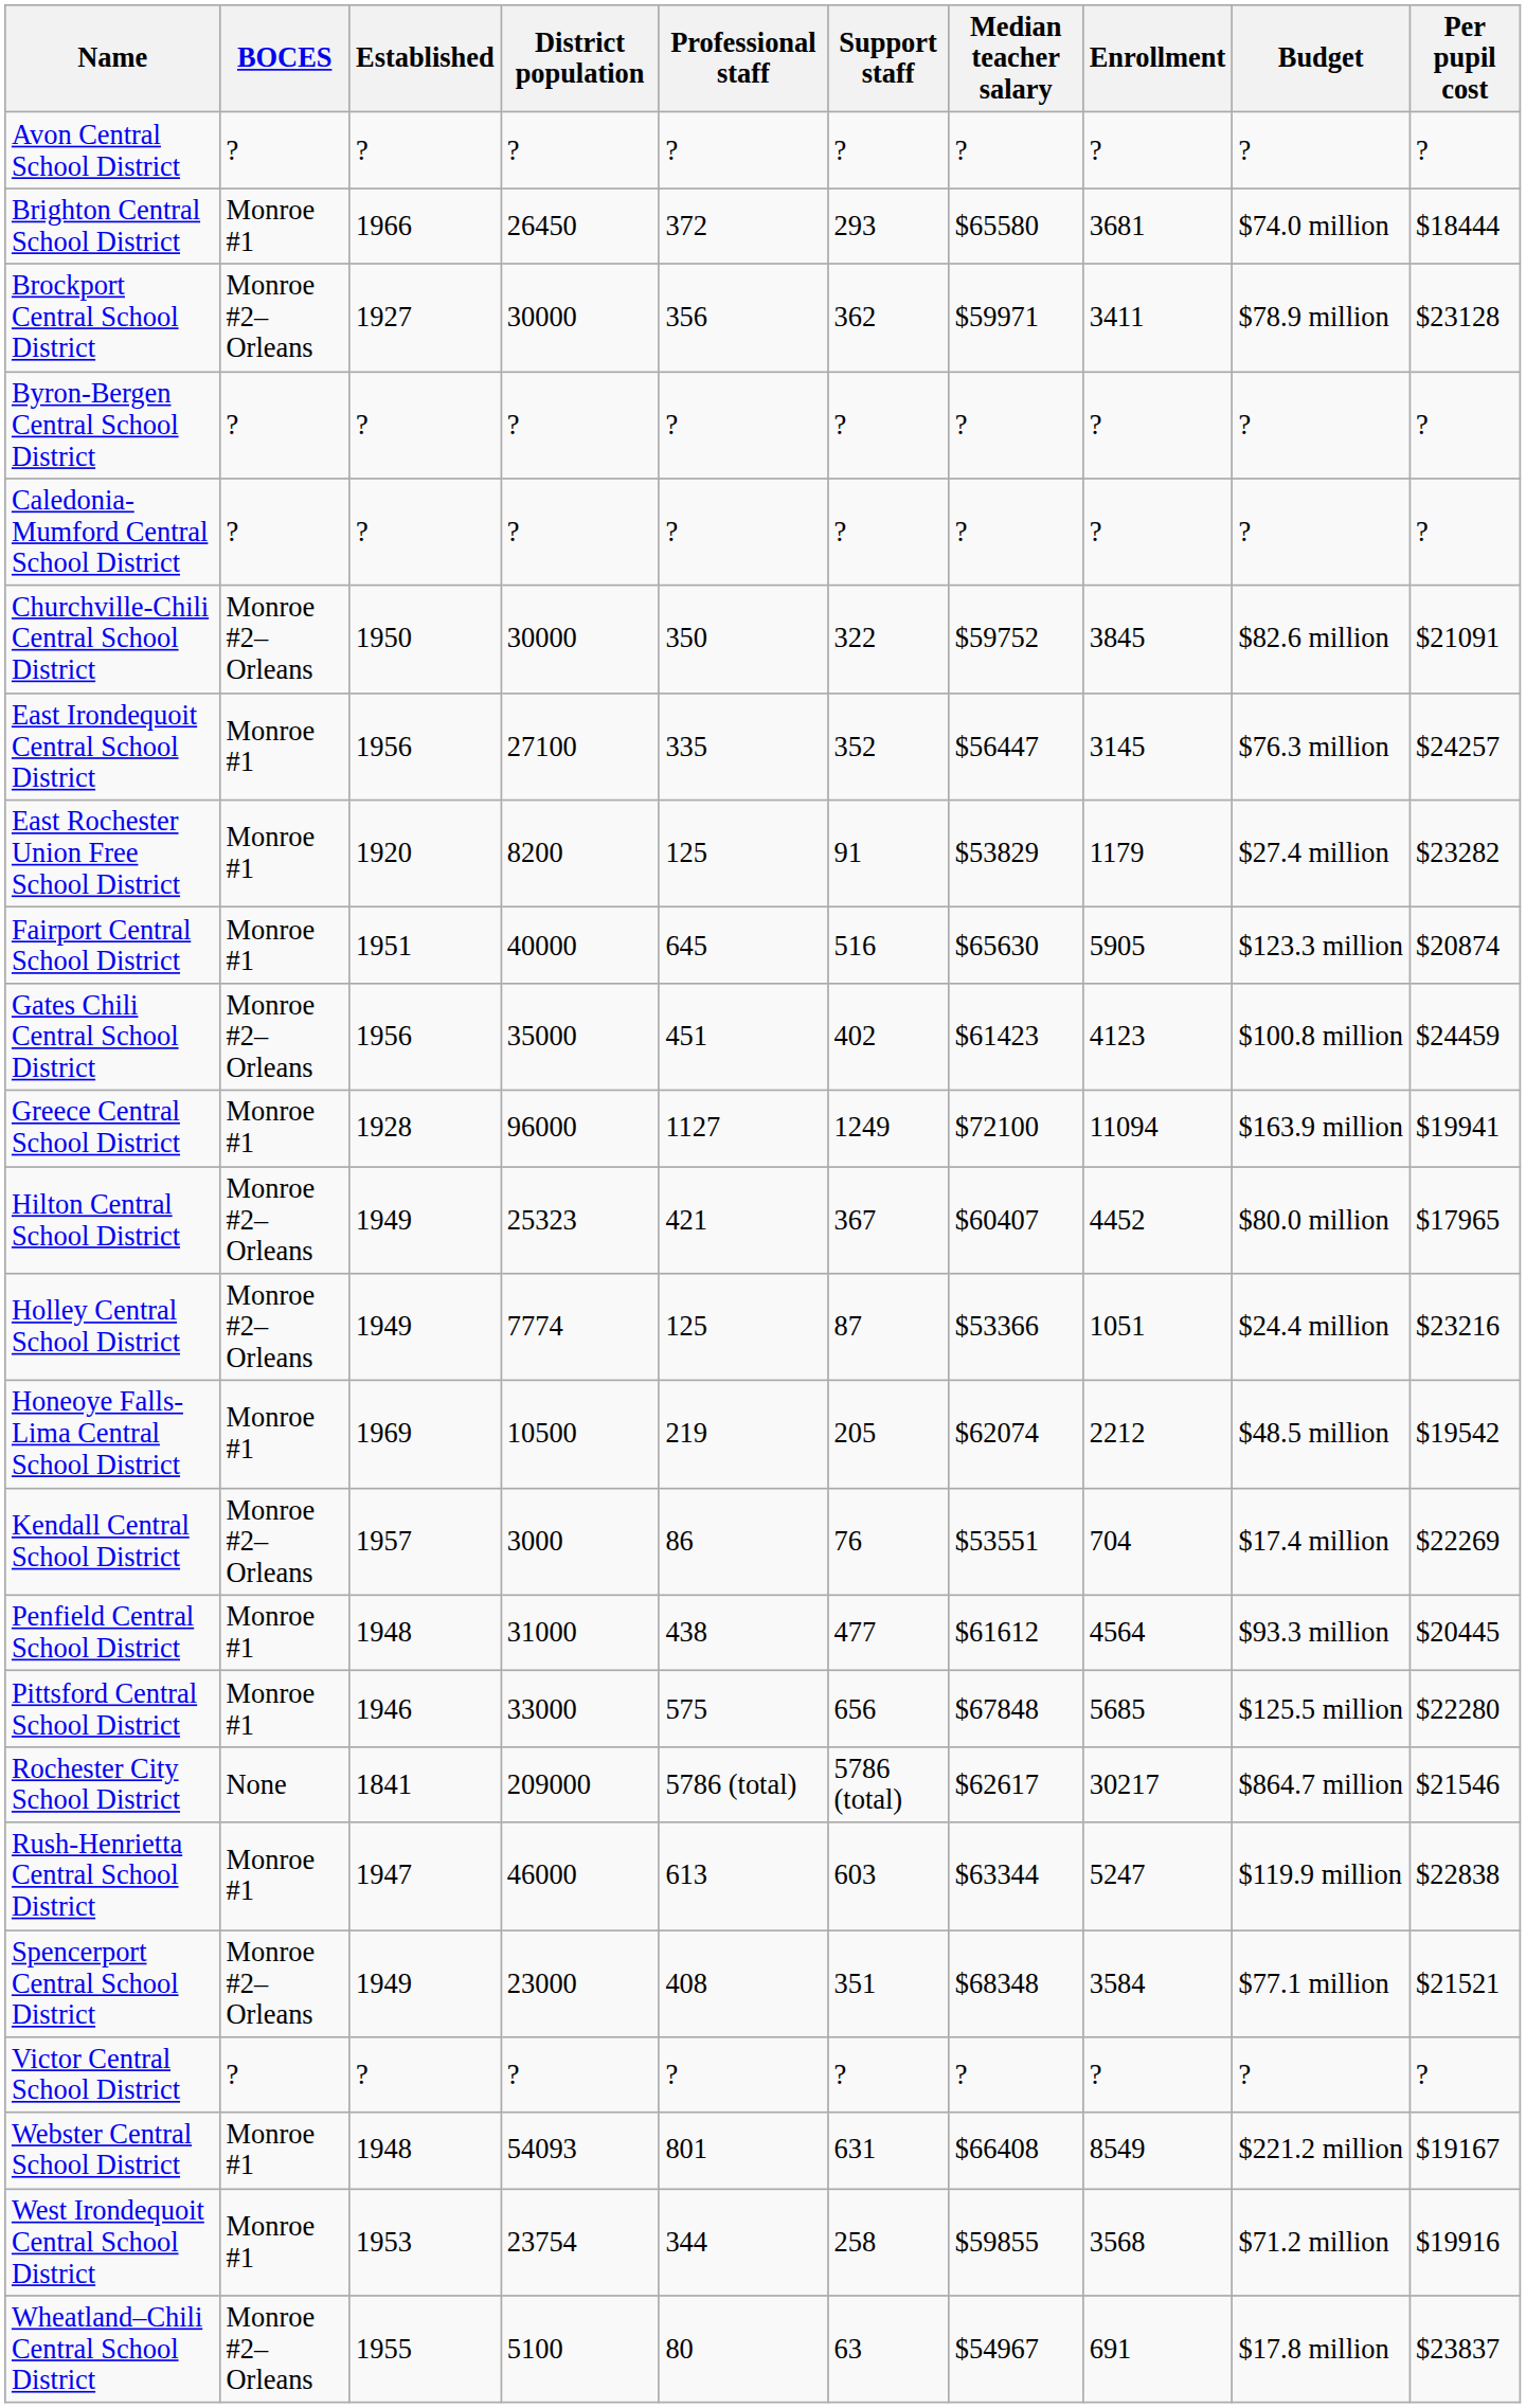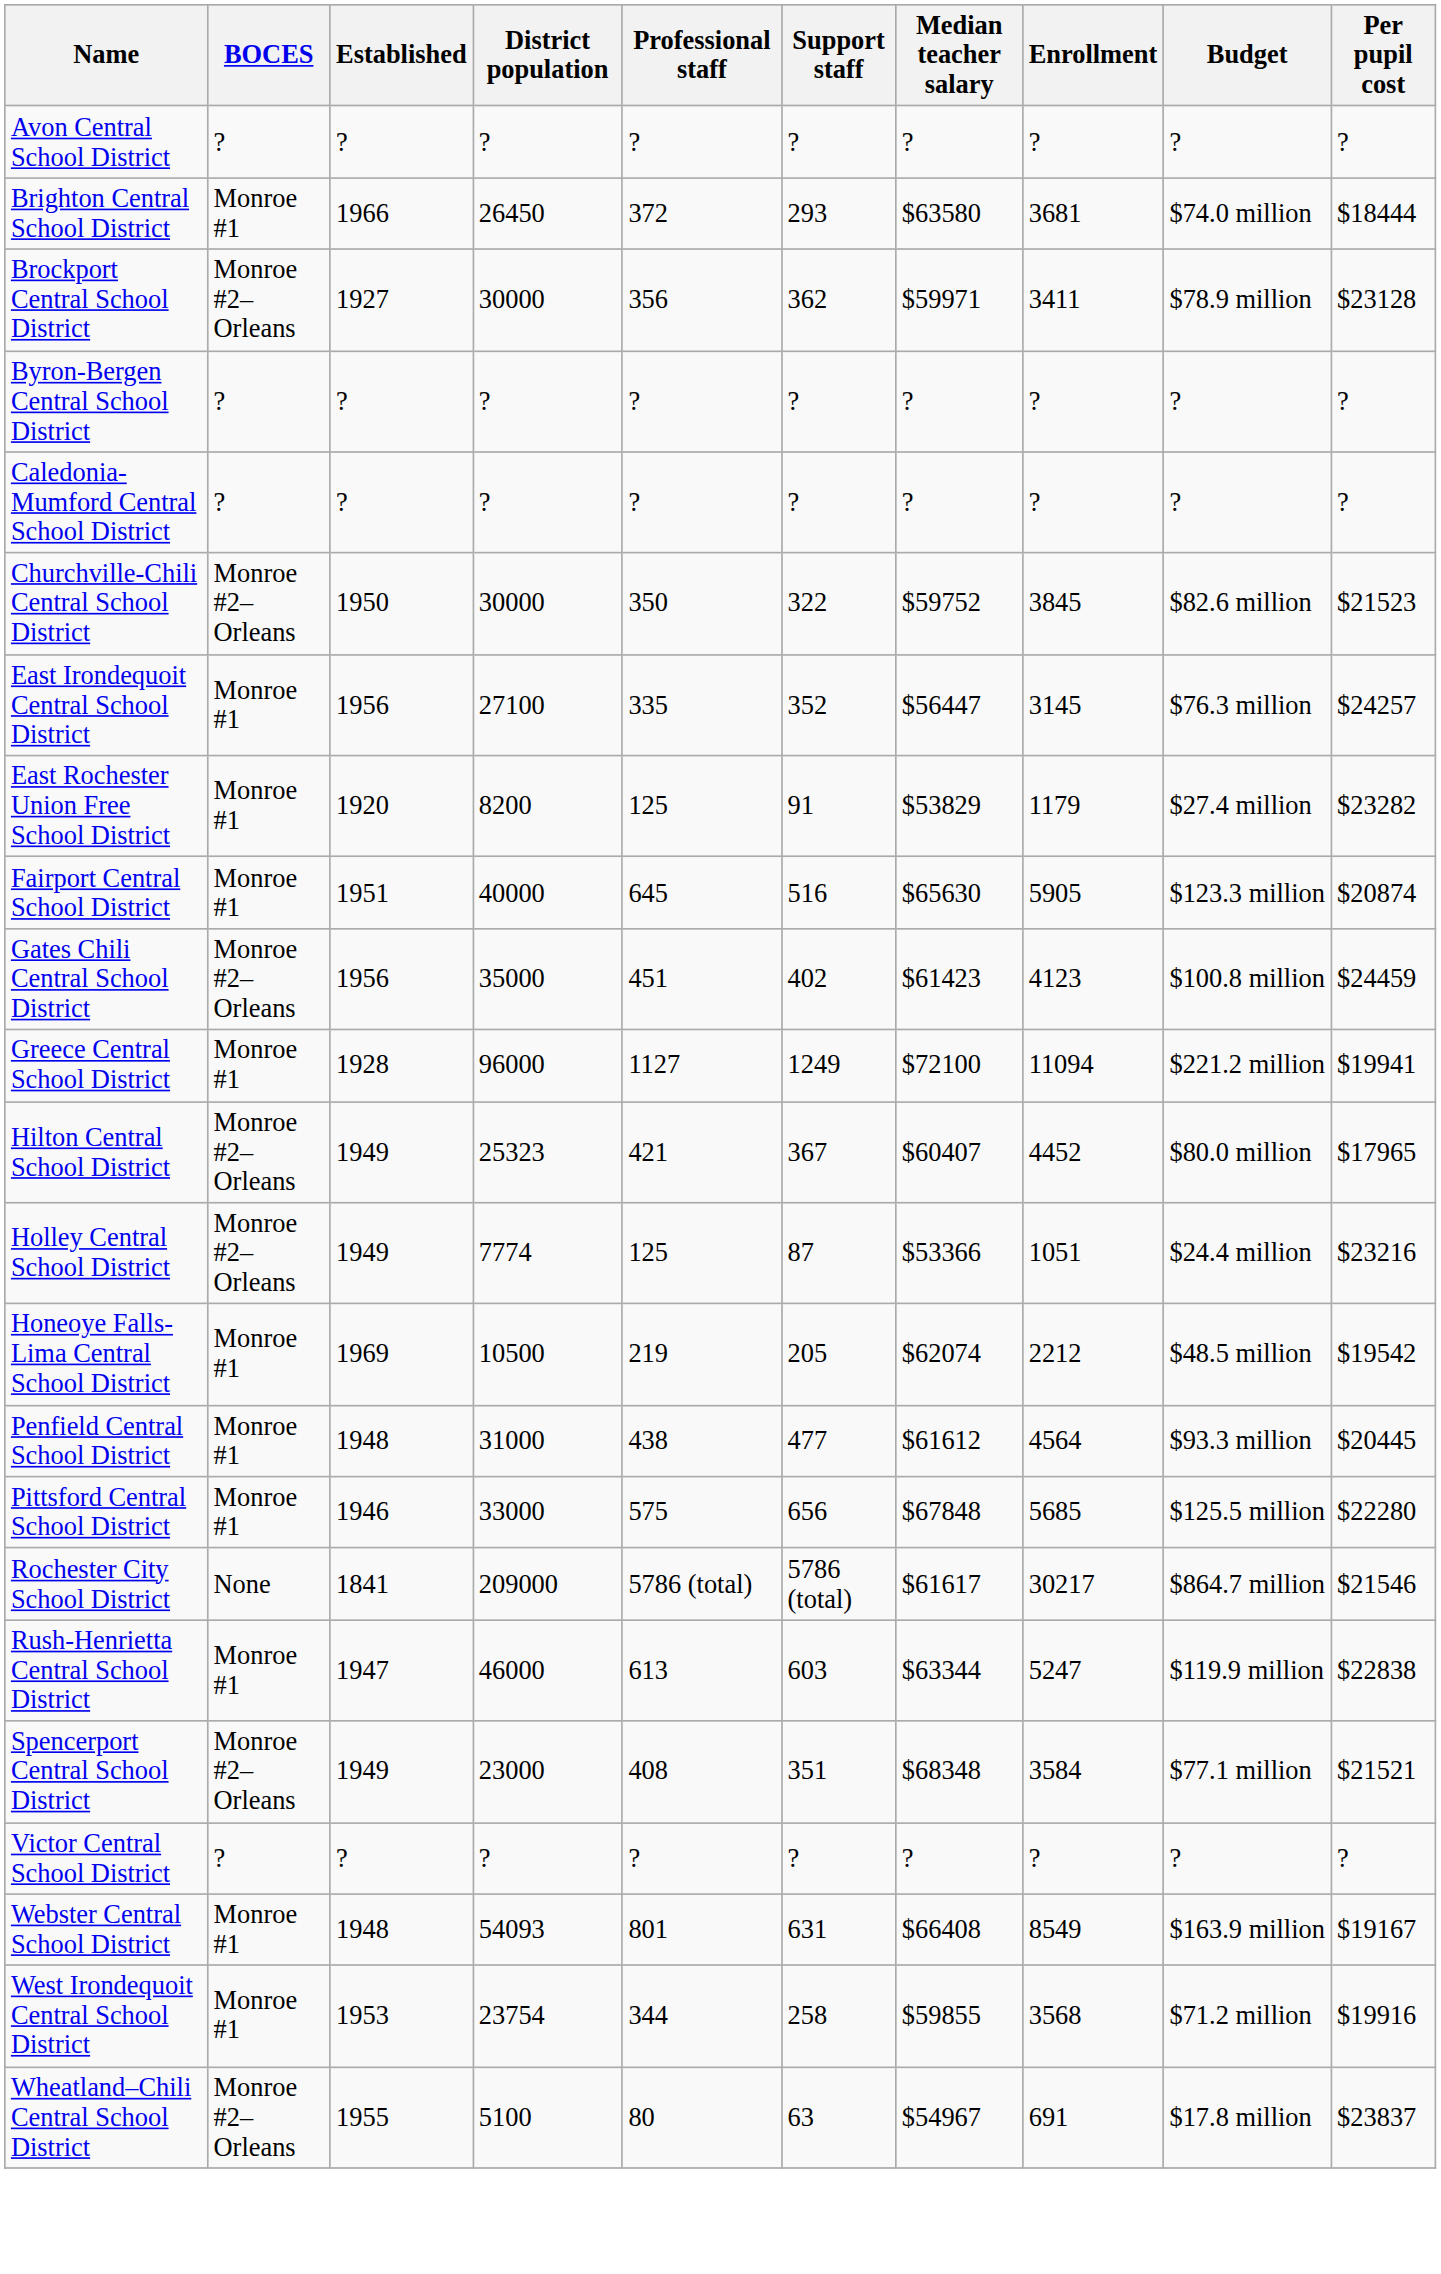 <table class="wikitable sortable">
 <tr>
 <th>Name</th>
 <th><a href='#'>BOCES</a></th>
 <th>Established</th>
 <th>District population</th>
 <th>Professional staff</th>
 <th>Support staff</th>
 <th>Median teacher salary</th>
 <th>Enrollment</th>
 <th>Budget</th>
 <th>Per pupil cost</th>
 </tr>
 <tr>
 <td><a href='#'>Avon Central School District</a></td>
 <td>?</td>
 <td>?</td>
 <td>?</td>
 <td>?</td>
 <td>?</td>
 <td>?</td>
 <td>?</td>
 <td>?</td>
 <td>?</td>
 </tr>
 <tr>
 <td><a href='#'>Brighton Central School District</a></td>
 <td>Monroe #1</td>
 <td>1966</td>
 <td>26450</td>
 <td>372</td>
 <td>293</td>
-<td>$65580</td>
+<td>$63580</td>
 <td>3681</td>
 <td>$74.0 million</td>
 <td>$18444</td>
 </tr>
 <tr>
 <td><a href='#'>Brockport Central School District</a></td>
 <td>Monroe #2–Orleans</td>
 <td>1927</td>
 <td>30000</td>
 <td>356</td>
 <td>362</td>
 <td>$59971</td>
 <td>3411</td>
 <td>$78.9 million</td>
 <td>$23128</td>
 </tr>
 <tr>
 <td><a href='#'>Byron-Bergen Central School District</a></td>
 <td>?</td>
 <td>?</td>
 <td>?</td>
 <td>?</td>
 <td>?</td>
 <td>?</td>
 <td>?</td>
 <td>?</td>
 <td>?</td>
 </tr>
 <tr>
 <td><a href='#'>Caledonia-Mumford Central School District</a></td>
 <td>?</td>
 <td>?</td>
 <td>?</td>
 <td>?</td>
 <td>?</td>
 <td>?</td>
 <td>?</td>
 <td>?</td>
 <td>?</td>
 </tr>
 <tr>
 <td><a href='#'>Churchville-Chili Central School District</a></td>
 <td>Monroe #2–Orleans</td>
 <td>1950</td>
 <td>30000</td>
 <td>350</td>
 <td>322</td>
 <td>$59752</td>
 <td>3845</td>
 <td>$82.6 million</td>
-<td>$21091</td>
+<td>$21523</td>
 </tr>
 <tr>
 <td><a href='#'>East Irondequoit Central School District</a></td>
 <td>Monroe #1</td>
 <td>1956</td>
 <td>27100</td>
 <td>335</td>
 <td>352</td>
 <td>$56447</td>
 <td>3145</td>
 <td>$76.3 million</td>
 <td>$24257</td>
 </tr>
 <tr>
 <td><a href='#'>East Rochester Union Free School District</a></td>
 <td>Monroe #1</td>
 <td>1920</td>
 <td>8200</td>
 <td>125</td>
 <td>91</td>
 <td>$53829</td>
 <td>1179</td>
 <td>$27.4 million</td>
 <td>$23282</td>
 </tr>
 <tr>
 <td><a href='#'>Fairport Central School District</a></td>
 <td>Monroe #1</td>
 <td>1951</td>
 <td>40000</td>
 <td>645</td>
 <td>516</td>
 <td>$65630</td>
 <td>5905</td>
 <td>$123.3 million</td>
 <td>$20874</td>
 </tr>
 <tr>
 <td><a href='#'>Gates Chili Central School District</a></td>
 <td>Monroe #2–Orleans</td>
 <td>1956</td>
 <td>35000</td>
 <td>451</td>
 <td>402</td>
 <td>$61423</td>
 <td>4123</td>
 <td>$100.8 million</td>
 <td>$24459</td>
 </tr>
 <tr>
 <td><a href='#'>Greece Central School District</a></td>
 <td>Monroe #1</td>
 <td>1928</td>
 <td>96000</td>
 <td>1127</td>
 <td>1249</td>
 <td>$72100</td>
 <td>11094</td>
-<td>$163.9 million</td>
+<td>$221.2 million</td>
 <td>$19941</td>
 </tr>
 <tr>
 <td><a href='#'>Hilton Central School District</a></td>
 <td>Monroe #2–Orleans</td>
 <td>1949</td>
 <td>25323</td>
 <td>421</td>
 <td>367</td>
 <td>$60407</td>
 <td>4452</td>
 <td>$80.0 million</td>
 <td>$17965</td>
 </tr>
 <tr>
 <td><a href='#'>Holley Central School District</a></td>
 <td>Monroe #2–Orleans</td>
 <td>1949</td>
 <td>7774</td>
 <td>125</td>
 <td>87</td>
 <td>$53366</td>
 <td>1051</td>
 <td>$24.4 million</td>
 <td>$23216</td>
 </tr>
 <tr>
 <td><a href='#'>Honeoye Falls-Lima Central School District</a></td>
 <td>Monroe #1</td>
 <td>1969</td>
 <td>10500</td>
 <td>219</td>
 <td>205</td>
 <td>$62074</td>
 <td>2212</td>
 <td>$48.5 million</td>
 <td>$19542</td>
 </tr>
 <tr>
-<td><a href='#'>Kendall Central School District</a></td>
-<td>Monroe #2–Orleans</td>
-<td>1957</td>
-<td>3000</td>
-<td>86</td>
-<td>76</td>
-<td>$53551</td>
-<td>704</td>
-<td>$17.4 million</td>
-<td>$22269</td>
-</tr>
-<tr>
 <td><a href='#'>Penfield Central School District</a></td>
 <td>Monroe #1</td>
 <td>1948</td>
 <td>31000</td>
 <td>438</td>
 <td>477</td>
 <td>$61612</td>
 <td>4564</td>
 <td>$93.3 million</td>
 <td>$20445</td>
 </tr>
 <tr>
 <td><a href='#'>Pittsford Central School District</a></td>
 <td>Monroe #1</td>
 <td>1946</td>
 <td>33000</td>
 <td>575</td>
 <td>656</td>
 <td>$67848</td>
 <td>5685</td>
 <td>$125.5 million</td>
 <td>$22280</td>
 </tr>
 <tr>
 <td><a href='#'>Rochester City School District</a></td>
 <td>None</td>
 <td>1841</td>
 <td>209000</td>
 <td>5786 (total)</td>
 <td>5786 (total)</td>
-<td>$62617</td>
+<td>$61617</td>
 <td>30217</td>
 <td>$864.7 million</td>
 <td>$21546</td>
 </tr>
 <tr>
 <td><a href='#'>Rush-Henrietta Central School District</a></td>
 <td>Monroe #1</td>
 <td>1947</td>
 <td>46000</td>
 <td>613</td>
 <td>603</td>
 <td>$63344</td>
 <td>5247</td>
 <td>$119.9 million</td>
 <td>$22838</td>
 </tr>
 <tr>
 <td><a href='#'>Spencerport Central School District</a></td>
 <td>Monroe #2–Orleans</td>
 <td>1949</td>
 <td>23000</td>
 <td>408</td>
 <td>351</td>
 <td>$68348</td>
 <td>3584</td>
 <td>$77.1 million</td>
 <td>$21521</td>
 </tr>
 <tr>
 <td><a href='#'>Victor Central School District</a></td>
 <td>?</td>
 <td>?</td>
 <td>?</td>
 <td>?</td>
 <td>?</td>
 <td>?</td>
 <td>?</td>
 <td>?</td>
 <td>?</td>
 </tr>
 <tr>
 <td><a href='#'>Webster Central School District</a></td>
 <td>Monroe #1</td>
 <td>1948</td>
 <td>54093</td>
 <td>801</td>
 <td>631</td>
 <td>$66408</td>
 <td>8549</td>
-<td>$221.2 million</td>
+<td>$163.9 million</td>
 <td>$19167</td>
 </tr>
 <tr>
 <td><a href='#'>West Irondequoit Central School District</a></td>
 <td>Monroe #1</td>
 <td>1953</td>
 <td>23754</td>
 <td>344</td>
 <td>258</td>
 <td>$59855</td>
 <td>3568</td>
 <td>$71.2 million</td>
 <td>$19916</td>
 </tr>
 <tr>
 <td><a href='#'>Wheatland–Chili Central School District</a></td>
 <td>Monroe #2–Orleans</td>
 <td>1955</td>
 <td>5100</td>
 <td>80</td>
 <td>63</td>
 <td>$54967</td>
 <td>691</td>
 <td>$17.8 million</td>
 <td>$23837</td>
 </tr>
 </table>
